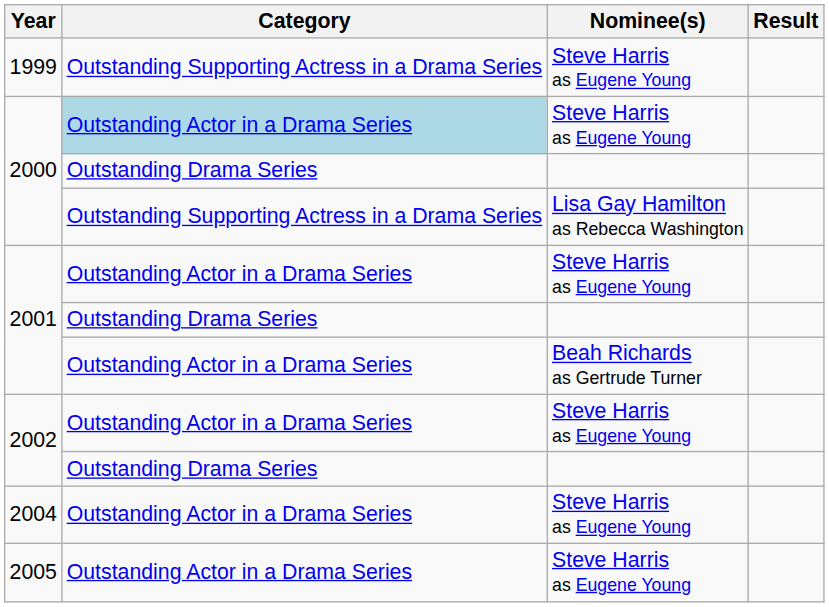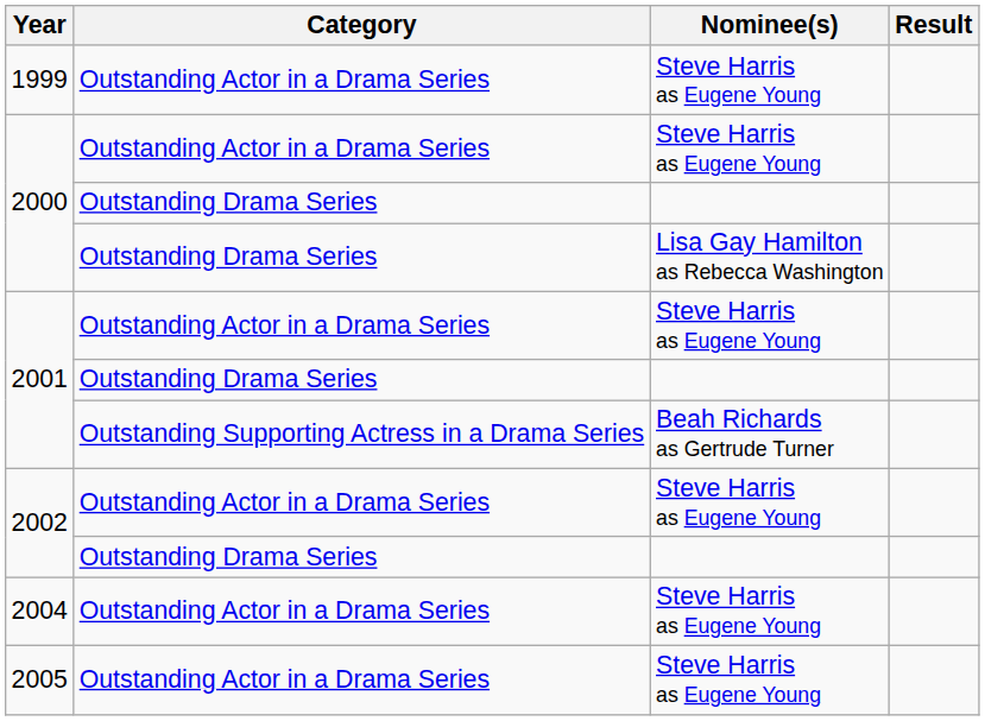 <table class="wikitable">
 <tr>
 <th>Year</th>
 <th>Category</th>
 <th>Nominee(s)</th>
 <th>Result</th>
 </tr>
 <tr>
 <td>1999</td>
-<td><a href='#'>Outstanding Supporting Actress in a Drama Series</a></td>
+<td><a href='#'>Outstanding Actor in a Drama Series</a></td>
 <td><a href='#'>Steve Harris</a><br><small>as <a href='#'>Eugene Young</a></small></td>
 <td></td>
 </tr>
 <tr>
 <td rowspan="3">2000</td>
-<td style="background: lightblue;"><a href='#'>Outstanding Actor in a Drama Series</a></td>
+<td><a href='#'>Outstanding Actor in a Drama Series</a></td>
 <td><a href='#'>Steve Harris</a><br><small>as <a href='#'>Eugene Young</a></small></td>
 <td></td>
 </tr>
 <tr>
 <td><a href='#'>Outstanding Drama Series</a></td>
 <td></td>
 <td></td>
 </tr>
 <tr>
-<td><a href='#'>Outstanding Supporting Actress in a Drama Series</a></td>
+<td><a href='#'>Outstanding Drama Series</a></td>
 <td><a href='#'>Lisa Gay Hamilton</a><br><small>as Rebecca Washington</small></td>
 <td></td>
 </tr>
 <tr>
 <td rowspan="3">2001</td>
 <td><a href='#'>Outstanding Actor in a Drama Series</a></td>
 <td><a href='#'>Steve Harris</a><br><small>as <a href='#'>Eugene Young</a></small></td>
 <td></td>
 </tr>
 <tr>
 <td><a href='#'>Outstanding Drama Series</a></td>
 <td></td>
 <td></td>
 </tr>
 <tr>
-<td><a href='#'>Outstanding Actor in a Drama Series</a></td>
+<td><a href='#'>Outstanding Supporting Actress in a Drama Series</a></td>
 <td><a href='#'>Beah Richards</a><br><small>as Gertrude Turner</small></td>
 <td></td>
 </tr>
 <tr>
 <td rowspan="2">2002</td>
 <td><a href='#'>Outstanding Actor in a Drama Series</a></td>
 <td><a href='#'>Steve Harris</a><br><small>as <a href='#'>Eugene Young</a></small></td>
 <td></td>
 </tr>
 <tr>
 <td><a href='#'>Outstanding Drama Series</a></td>
 <td></td>
 <td></td>
 </tr>
 <tr>
 <td>2004</td>
 <td><a href='#'>Outstanding Actor in a Drama Series</a></td>
 <td><a href='#'>Steve Harris</a><br><small>as <a href='#'>Eugene Young</a></small></td>
 <td></td>
 </tr>
 <tr>
 <td>2005</td>
 <td><a href='#'>Outstanding Actor in a Drama Series</a></td>
 <td><a href='#'>Steve Harris</a><br><small>as <a href='#'>Eugene Young</a></small></td>
 <td></td>
 </tr>
 </table>
